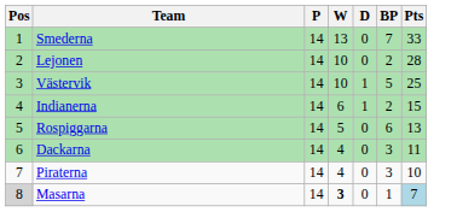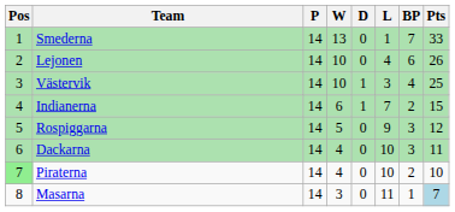 <table class="wikitable" style="font-size: 100%">
 <tr>
 <th width=20>Pos</th>
 <th width=300>Team</th>
 <th width=20>P</th>
 <th width=20>W</th>
 <th width=20>D</th>
+<th width=20>L</th>
 <th width=20>BP</th>
 <th width=20>Pts</th>
 </tr>
 <tr align=center style="background:#ACE1AF;">
 <td>1</td>
 <td align="left"><a href='#'>Smederna</a></td>
 <td>14</td>
 <td>13</td>
 <td>0</td>
+<td>1</td>
 <td>7</td>
 <td>33</td>
 </tr>
 <tr align=center style="background:#ACE1AF;">
 <td>2</td>
 <td align="left"><a href='#'>Lejonen</a></td>
 <td>14</td>
 <td>10</td>
 <td>0</td>
-<td>2</td>
-<td>28</td>
+<td>4</td>
+<td>6</td>
+<td>26</td>
 </tr>
 <tr align=center style="background:#ACE1AF;">
 <td>3</td>
 <td align="left"><a href='#'>Västervik</a></td>
 <td>14</td>
 <td>10</td>
 <td>1</td>
-<td>5</td>
+<td>3</td>
+<td>4</td>
 <td>25</td>
 </tr>
 <tr align=center style="background:#ACE1AF;">
 <td>4</td>
 <td align="left"><a href='#'>Indianerna</a></td>
 <td>14</td>
 <td>6</td>
 <td>1</td>
+<td>7</td>
 <td>2</td>
 <td>15</td>
 </tr>
 <tr align=center style="background:#ACE1AF;">
 <td>5</td>
 <td align="left"><a href='#'>Rospiggarna</a></td>
 <td>14</td>
 <td>5</td>
 <td>0</td>
-<td>6</td>
-<td>13</td>
+<td>9</td>
+<td>3</td>
+<td>12</td>
 </tr>
 <tr align=center style="background:#ACE1AF;">
 <td>6</td>
 <td align="left"><a href='#'>Dackarna</a></td>
 <td>14</td>
 <td>4</td>
 <td>0</td>
+<td>10</td>
 <td>3</td>
 <td>11</td>
 </tr>
 <tr align=center>
-<td>7</td>
+<td style="background: lightgreen;">7</td>
 <td align="left"><a href='#'>Piraterna</a></td>
 <td>14</td>
 <td>4</td>
 <td>0</td>
-<td>3</td>
+<td>10</td>
+<td>2</td>
 <td>10</td>
 </tr>
 <tr align=center>
-<td style="background: lightgrey;">8</td>
+<td>8</td>
 <td align="left"><a href='#'>Masarna</a></td>
 <td>14</td>
-<td><strong>3</strong></td>
+<td>3</td>
 <td>0</td>
+<td>11</td>
 <td>1</td>
 <td style="background: lightblue;">7</td>
 </tr>
 </table>
